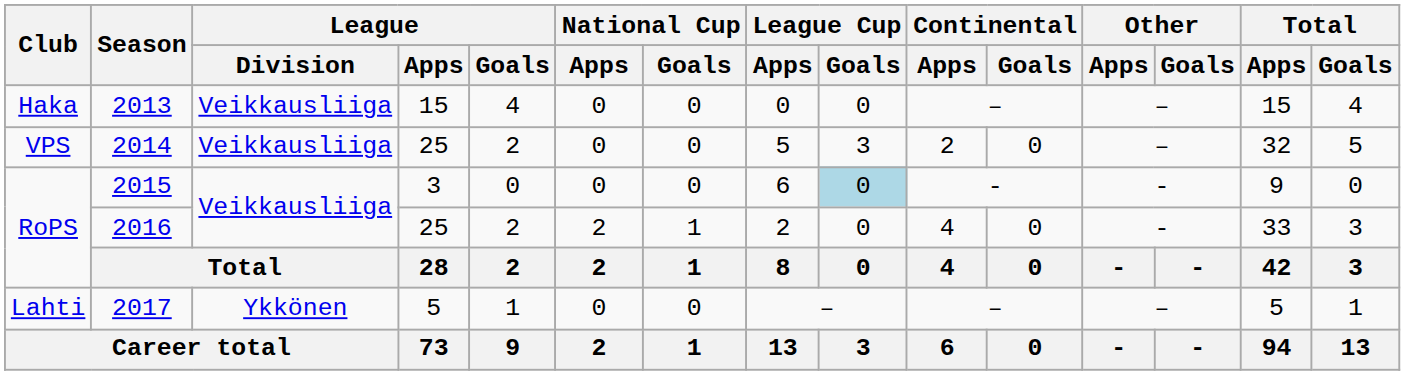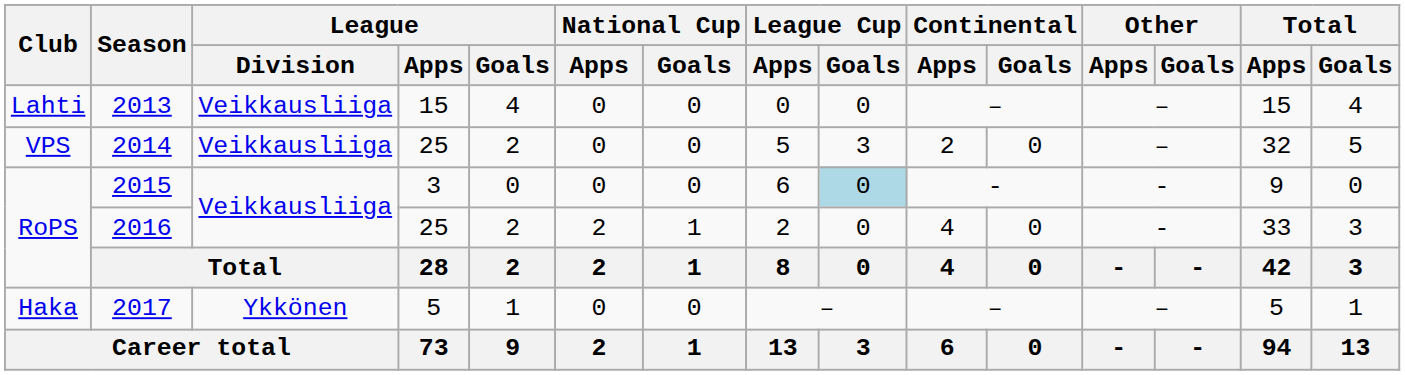 <table class="wikitable" style="text-align: center;">
 <tr>
 <th rowspan="2">Club</th>
 <th rowspan="2">Season</th>
 <th colspan="3">League</th>
 <th colspan="2">National Cup</th>
 <th colspan="2">League Cup</th>
 <th colspan="2">Continental</th>
 <th colspan="2">Other</th>
 <th colspan="2">Total</th>
 </tr>
 <tr>
 <th>Division</th>
 <th>Apps</th>
 <th>Goals</th>
 <th>Apps</th>
 <th>Goals</th>
 <th>Apps</th>
 <th>Goals</th>
 <th>Apps</th>
 <th>Goals</th>
 <th>Apps</th>
 <th>Goals</th>
 <th>Apps</th>
 <th>Goals</th>
 </tr>
 <tr>
-<td valign="center"><a href='#'>Haka</a></td>
+<td valign="center"><a href='#'>Lahti</a></td>
 <td><a href='#'>2013</a></td>
 <td><a href='#'>Veikkausliiga</a></td>
 <td>15</td>
 <td>4</td>
 <td>0</td>
 <td>0</td>
 <td>0</td>
 <td>0</td>
 <td colspan="2">–</td>
 <td colspan="2">–</td>
 <td>15</td>
 <td>4</td>
 </tr>
 <tr>
 <td valign="center"><a href='#'>VPS</a></td>
 <td><a href='#'>2014</a></td>
 <td><a href='#'>Veikkausliiga</a></td>
 <td>25</td>
 <td>2</td>
 <td>0</td>
 <td>0</td>
 <td>5</td>
 <td>3</td>
 <td>2</td>
 <td>0</td>
 <td colspan="2">–</td>
 <td>32</td>
 <td>5</td>
 </tr>
 <tr>
 <td rowspan="3" valign="center"><a href='#'>RoPS</a></td>
 <td><a href='#'>2015</a></td>
 <td rowspan="2" valign="center"><a href='#'>Veikkausliiga</a></td>
 <td>3</td>
 <td>0</td>
 <td>0</td>
 <td>0</td>
 <td>6</td>
 <td style="background: lightblue;">0</td>
 <td colspan="2">-</td>
 <td colspan="2">-</td>
 <td>9</td>
 <td>0</td>
 </tr>
 <tr>
 <td><a href='#'>2016</a></td>
 <td>25</td>
 <td>2</td>
 <td>2</td>
 <td>1</td>
 <td>2</td>
 <td>0</td>
 <td>4</td>
 <td>0</td>
 <td colspan="2">-</td>
 <td>33</td>
 <td>3</td>
 </tr>
 <tr>
 <th colspan="2">Total</th>
 <th>28</th>
 <th>2</th>
 <th>2</th>
 <th>1</th>
 <th>8</th>
 <th>0</th>
 <th>4</th>
 <th>0</th>
 <th>-</th>
 <th>-</th>
 <th>42</th>
 <th>3</th>
 </tr>
 <tr>
-<td valign="center"><a href='#'>Lahti</a></td>
+<td valign="center"><a href='#'>Haka</a></td>
 <td><a href='#'>2017</a></td>
 <td><a href='#'>Ykkönen</a></td>
 <td>5</td>
 <td>1</td>
 <td>0</td>
 <td>0</td>
 <td colspan="2">–</td>
 <td colspan="2">–</td>
 <td colspan="2">–</td>
 <td>5</td>
 <td>1</td>
 </tr>
 <tr>
 <th colspan="3">Career total</th>
 <th>73</th>
 <th>9</th>
 <th>2</th>
 <th>1</th>
 <th>13</th>
 <th>3</th>
 <th>6</th>
 <th>0</th>
 <th>-</th>
 <th>-</th>
 <th>94</th>
 <th>13</th>
 </tr>
 </table>
